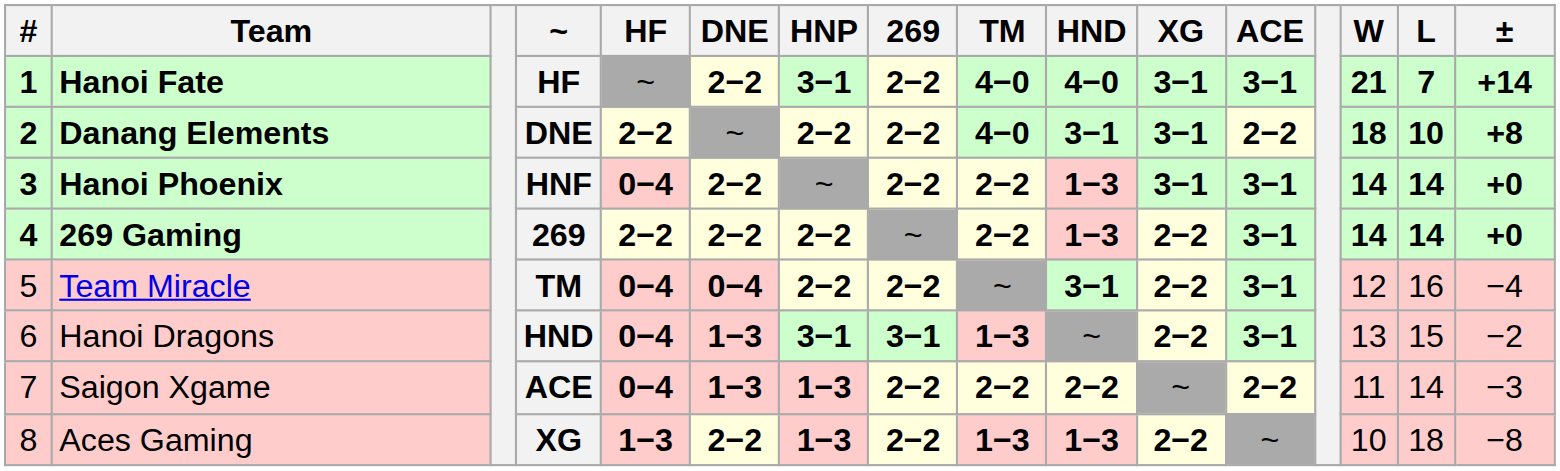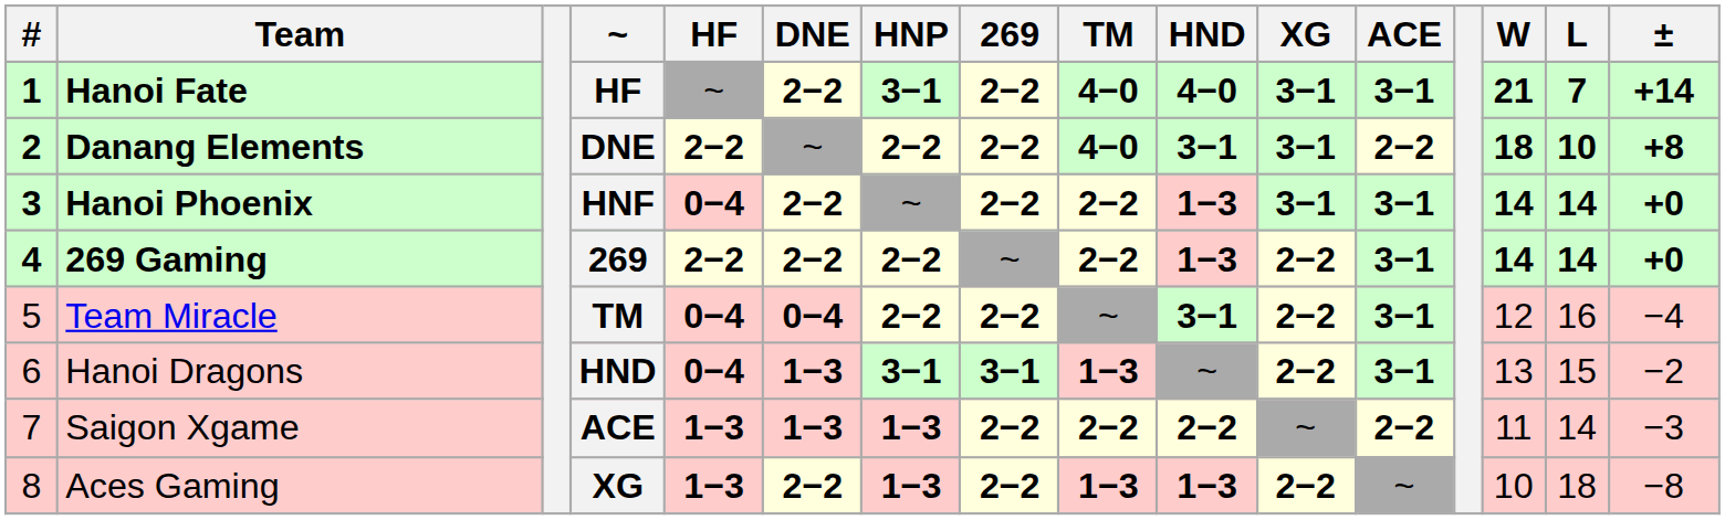 <table class="wikitable" style="font-size: 95%; text-align: center">
 <tr>
 <th style="width:15px;">#</th>
 <th style="width:200px;">Team</th>
 <th rowspan="9" style="width:5px;;"></th>
 <th>~</th>
 <th style="width:35px;" title="">HF</th>
 <th style="width:35px;" title="">DNE</th>
 <th style="width:35px;" title="">HNP</th>
 <th style="width:35px;" title="">269</th>
 <th style="width:35px;" title="">TM</th>
 <th style="width:35px;" title="">HND</th>
 <th style="width:35px;" title="">XG</th>
 <th style="width:35px;" title="">ACE</th>
 <th rowspan="9" style="width:5px;;"></th>
 <th style="width:20px;" title="Wins">W</th>
 <th style="width:20px;" title="Losses">L</th>
 <th style="width:40px;">±</th>
 </tr>
 <tr style="background:#cfc;">
 <td><strong>1</strong></td>
 <td style="text-align: left"><strong>Hanoi Fate</strong></td>
 <th>HF</th>
 <td style="background:#aaa;">~</td>
 <td style="background:#ffd;"><strong>2−2</strong></td>
 <td style="background:#cfc;"><strong>3−1</strong></td>
 <td style="background:#ffd;"><strong>2−2</strong></td>
 <td style="background:#cfc;"><strong>4−0</strong></td>
 <td style="background:#cfc;"><strong>4−0</strong></td>
 <td style="background:#cfc;"><strong>3−1</strong></td>
 <td style="background:#cfc;"><strong>3−1</strong></td>
 <td><strong>21</strong></td>
 <td><strong>7</strong></td>
 <td><strong>+14</strong></td>
 </tr>
 <tr style="background:#cfc;">
 <td><strong>2</strong></td>
 <td style="text-align: left"><strong>Danang Elements</strong></td>
 <th>DNE</th>
 <td style="background:#ffd;"><strong>2−2</strong></td>
 <td style="background:#aaa;">~</td>
 <td style="background:#ffd;"><strong>2−2</strong></td>
 <td style="background:#ffd;"><strong>2−2</strong></td>
 <td style="background:#cfc;"><strong>4−0</strong></td>
 <td style="background:#cfc;"><strong>3−1</strong></td>
 <td style="background:#cfc;"><strong>3−1</strong></td>
 <td style="background:#ffd;"><strong>2−2</strong></td>
 <td><strong>18</strong></td>
 <td><strong>10</strong></td>
 <td><strong>+8</strong></td>
 </tr>
 <tr style="background:#cfc;">
 <td><strong>3</strong></td>
 <td style="text-align: left"><strong>Hanoi Phoenix</strong></td>
 <th>HNF</th>
 <td style="background:#fcc;"><strong>0−4</strong></td>
 <td style="background:#ffd;"><strong>2−2</strong></td>
 <td style="background:#aaa;">~</td>
 <td style="background:#ffd;"><strong>2−2</strong></td>
 <td style="background:#ffd;"><strong>2−2</strong></td>
 <td style="background:#fcc;"><strong>1−3</strong></td>
 <td style="background:#cfc;"><strong>3−1</strong></td>
 <td style="background:#cfc;"><strong>3−1</strong></td>
 <td><strong>14</strong></td>
 <td><strong>14</strong></td>
 <td><strong>+0</strong></td>
 </tr>
 <tr style="background:#cfc;">
 <td><strong>4</strong></td>
 <td style="text-align: left"><strong>269 Gaming</strong></td>
 <th>269</th>
 <td style="background:#ffd;"><strong>2−2</strong></td>
 <td style="background:#ffd;"><strong>2−2</strong></td>
 <td style="background:#ffd;"><strong>2−2</strong></td>
 <td style="background:#aaa;">~</td>
 <td style="background:#ffd;"><strong>2−2</strong></td>
 <td style="background:#fcc;"><strong>1−3</strong></td>
 <td style="background:#ffd;"><strong>2−2</strong></td>
 <td style="background:#cfc;"><strong>3−1</strong></td>
 <td><strong>14</strong></td>
 <td><strong>14</strong></td>
 <td><strong>+0</strong></td>
 </tr>
 <tr style="background:#fcc;">
 <td>5</td>
 <td style="text-align: left"><a href='#'>Team Miracle</a></td>
 <th>TM</th>
 <td style="background:#fcc;"><strong>0−4</strong></td>
 <td style="background:#fcc;"><strong>0−4</strong></td>
 <td style="background:#ffd;"><strong>2−2</strong></td>
 <td style="background:#ffd;"><strong>2−2</strong></td>
 <td style="background:#aaa;">~</td>
 <td style="background:#cfc;"><strong>3−1</strong></td>
 <td style="background:#ffd;"><strong>2−2</strong></td>
 <td style="background:#cfc;"><strong>3−1</strong></td>
 <td>12</td>
 <td>16</td>
 <td>−4</td>
 </tr>
 <tr style="background:#fcc;">
 <td>6</td>
 <td style="text-align: left">Hanoi Dragons</td>
 <th>HND</th>
 <td style="background:#fcc;"><strong>0−4</strong></td>
 <td style="background:#fcc;"><strong>1−3</strong></td>
 <td style="background:#cfc;"><strong>3−1</strong></td>
 <td style="background:#cfc;"><strong>3−1</strong></td>
 <td style="background:#fcc;"><strong>1−3</strong></td>
 <td style="background:#aaa;">~</td>
 <td style="background:#ffd;"><strong>2−2</strong></td>
 <td style="background:#cfc;"><strong>3−1</strong></td>
 <td>13</td>
 <td>15</td>
 <td>−2</td>
 </tr>
 <tr style="background:#fcc;">
 <td>7</td>
 <td style="text-align: left">Saigon Xgame</td>
 <th>ACE</th>
-<td style="background:#fcc;"><strong>0−4</strong></td>
+<td style="background:#fcc;"><strong>1−3</strong></td>
 <td style="background:#fcc;"><strong>1−3</strong></td>
 <td style="background:#fcc;"><strong>1−3</strong></td>
 <td style="background:#ffd;"><strong>2−2</strong></td>
 <td style="background:#ffd;"><strong>2−2</strong></td>
 <td style="background:#ffd;"><strong>2−2</strong></td>
 <td style="background:#aaa;">~</td>
 <td style="background:#ffd;"><strong>2−2</strong></td>
 <td>11</td>
 <td>14</td>
 <td>−3</td>
 </tr>
 <tr style="background:#fcc;">
 <td>8</td>
 <td style="text-align: left">Aces Gaming</td>
 <th>XG</th>
 <td style="background:#fcc;"><strong>1−3</strong></td>
 <td style="background:#ffd;"><strong>2−2</strong></td>
 <td style="background:#fcc;"><strong>1−3</strong></td>
 <td style="background:#ffd;"><strong>2−2</strong></td>
 <td style="background:#fcc;"><strong>1−3</strong></td>
 <td style="background:#fcc;"><strong>1−3</strong></td>
 <td style="background:#ffd;"><strong>2−2</strong></td>
 <td style="background:#aaa;">~</td>
 <td>10</td>
 <td>18</td>
 <td>−8</td>
 </tr>
 </table>
